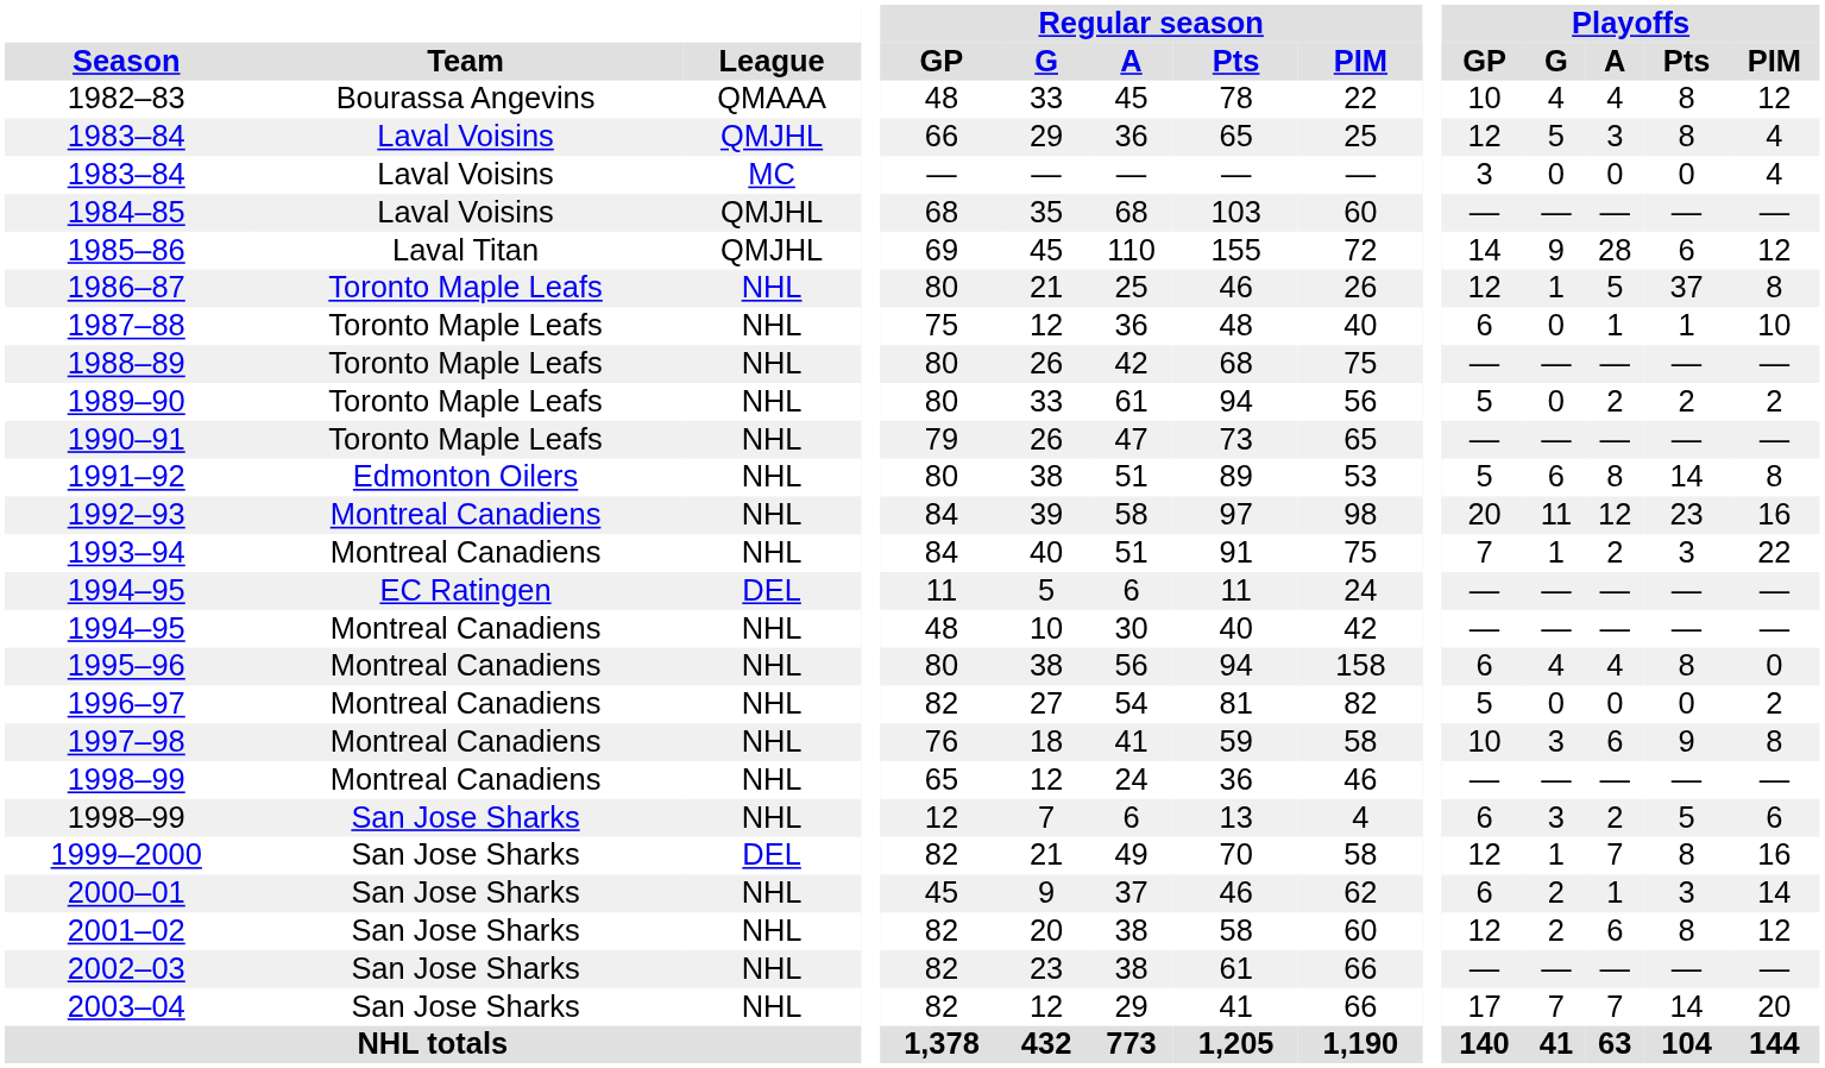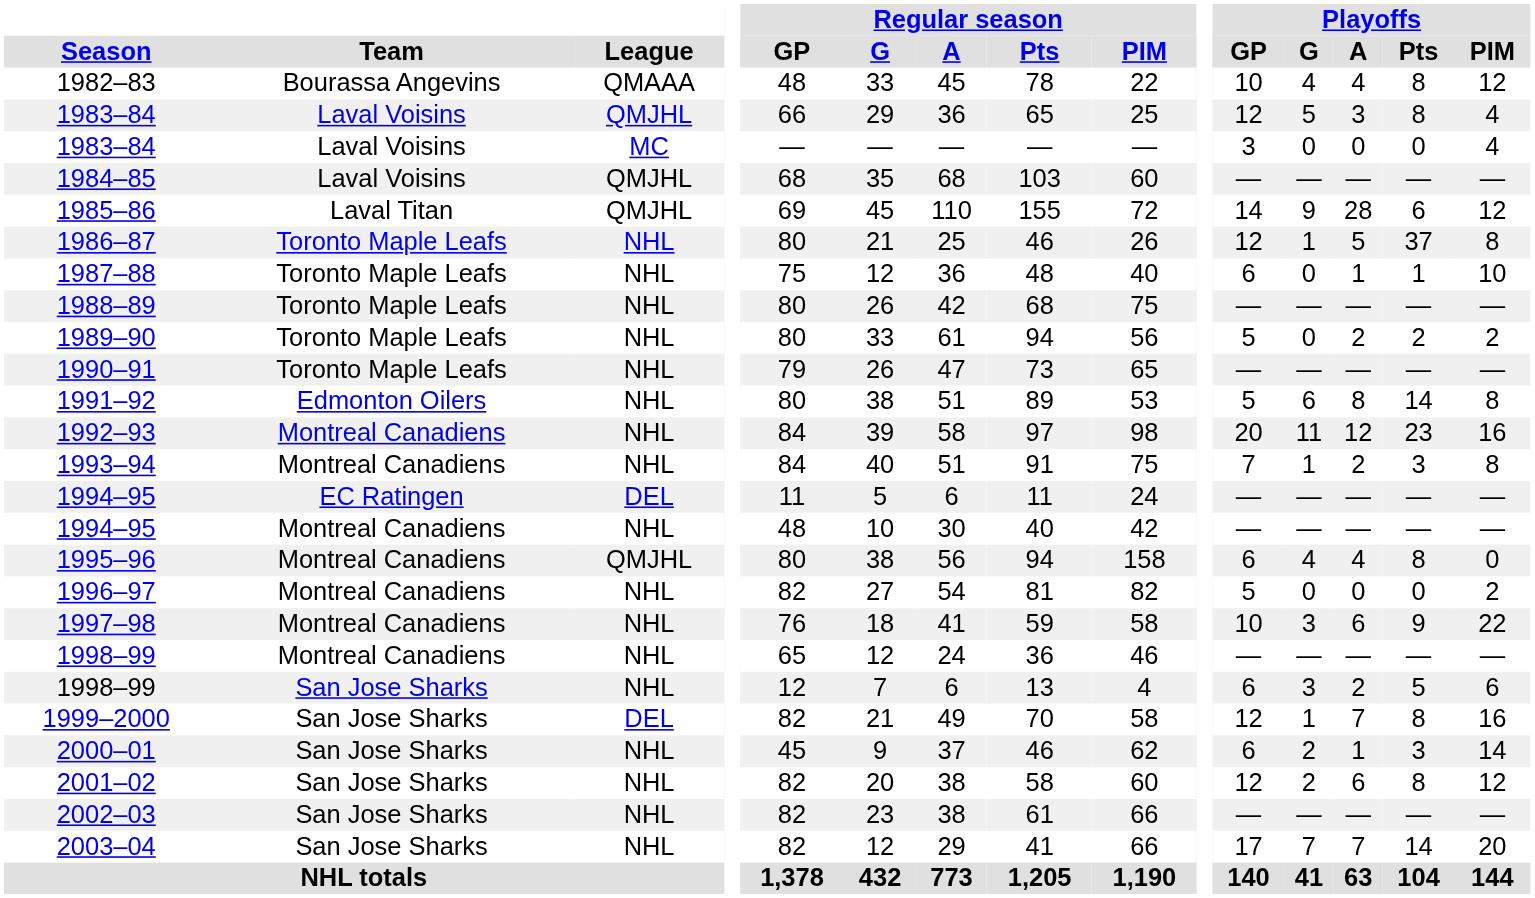 <table border="0" cellpadding="1" cellspacing="0" style="text-align:center; width:60em">
 <tr bgcolor="#e0e0e0">
 <th colspan="3" bgcolor="#ffffff"> </th>
 <th rowspan="99" bgcolor="#ffffff"> </th>
 <th colspan="5"><a href='#'>Regular season</a></th>
 <th rowspan="99" bgcolor="#ffffff"> </th>
 <th colspan="5"><a href='#'>Playoffs</a></th>
 </tr>
 <tr bgcolor="#e0e0e0">
 <th><a href='#'>Season</a></th>
 <th>Team</th>
 <th>League</th>
 <th>GP</th>
 <th><a href='#'>G</a></th>
 <th><a href='#'>A</a></th>
 <th><a href='#'>Pts</a></th>
 <th><a href='#'>PIM</a></th>
 <th>GP</th>
 <th>G</th>
 <th>A</th>
 <th>Pts</th>
 <th>PIM</th>
 </tr>
 <tr>
 <td>1982–83</td>
 <td>Bourassa Angevins</td>
 <td>QMAAA</td>
 <td>48</td>
 <td>33</td>
 <td>45</td>
 <td>78</td>
 <td>22</td>
 <td>10</td>
 <td>4</td>
 <td>4</td>
 <td>8</td>
 <td>12</td>
 </tr>
 <tr bgcolor="#f0f0f0">
 <td><a href='#'>1983–84</a></td>
 <td><a href='#'>Laval Voisins</a></td>
 <td><a href='#'>QMJHL</a></td>
 <td>66</td>
 <td>29</td>
 <td>36</td>
 <td>65</td>
 <td>25</td>
 <td>12</td>
 <td>5</td>
 <td>3</td>
 <td>8</td>
 <td>4</td>
 </tr>
 <tr>
 <td><a href='#'>1983–84</a></td>
 <td>Laval Voisins</td>
 <td><a href='#'>MC</a></td>
 <td>—</td>
 <td>—</td>
 <td>—</td>
 <td>—</td>
 <td>—</td>
 <td>3</td>
 <td>0</td>
 <td>0</td>
 <td>0</td>
 <td>4</td>
 </tr>
 <tr bgcolor="#f0f0f0">
 <td><a href='#'>1984–85</a></td>
 <td>Laval Voisins</td>
 <td>QMJHL</td>
 <td>68</td>
 <td>35</td>
 <td>68</td>
 <td>103</td>
 <td>60</td>
 <td>—</td>
 <td>—</td>
 <td>—</td>
 <td>—</td>
 <td>—</td>
 </tr>
 <tr>
 <td><a href='#'>1985–86</a></td>
 <td>Laval Titan</td>
 <td>QMJHL</td>
 <td>69</td>
 <td>45</td>
 <td>110</td>
 <td>155</td>
 <td>72</td>
 <td>14</td>
 <td>9</td>
 <td>28</td>
 <td>6</td>
 <td>12</td>
 </tr>
 <tr bgcolor="#f0f0f0">
 <td><a href='#'>1986–87</a></td>
 <td><a href='#'>Toronto Maple Leafs</a></td>
 <td><a href='#'>NHL</a></td>
 <td>80</td>
 <td>21</td>
 <td>25</td>
 <td>46</td>
 <td>26</td>
 <td>12</td>
 <td>1</td>
 <td>5</td>
 <td>37</td>
 <td>8</td>
 </tr>
 <tr>
 <td><a href='#'>1987–88</a></td>
 <td>Toronto Maple Leafs</td>
 <td>NHL</td>
 <td>75</td>
 <td>12</td>
 <td>36</td>
 <td>48</td>
 <td>40</td>
 <td>6</td>
 <td>0</td>
 <td>1</td>
 <td>1</td>
 <td>10</td>
 </tr>
 <tr bgcolor="#f0f0f0">
 <td><a href='#'>1988–89</a></td>
 <td>Toronto Maple Leafs</td>
 <td>NHL</td>
 <td>80</td>
 <td>26</td>
 <td>42</td>
 <td>68</td>
 <td>75</td>
 <td>—</td>
 <td>—</td>
 <td>—</td>
 <td>—</td>
 <td>—</td>
 </tr>
 <tr>
 <td><a href='#'>1989–90</a></td>
 <td>Toronto Maple Leafs</td>
 <td>NHL</td>
 <td>80</td>
 <td>33</td>
 <td>61</td>
 <td>94</td>
 <td>56</td>
 <td>5</td>
 <td>0</td>
 <td>2</td>
 <td>2</td>
 <td>2</td>
 </tr>
 <tr bgcolor="#f0f0f0">
 <td><a href='#'>1990–91</a></td>
 <td>Toronto Maple Leafs</td>
 <td>NHL</td>
 <td>79</td>
 <td>26</td>
 <td>47</td>
 <td>73</td>
 <td>65</td>
 <td>—</td>
 <td>—</td>
 <td>—</td>
 <td>—</td>
 <td>—</td>
 </tr>
 <tr>
 <td><a href='#'>1991–92</a></td>
 <td><a href='#'>Edmonton Oilers</a></td>
 <td>NHL</td>
 <td>80</td>
 <td>38</td>
 <td>51</td>
 <td>89</td>
 <td>53</td>
 <td>5</td>
 <td>6</td>
 <td>8</td>
 <td>14</td>
 <td>8</td>
 </tr>
 <tr bgcolor="#f0f0f0">
 <td><a href='#'>1992–93</a></td>
 <td><a href='#'>Montreal Canadiens</a></td>
 <td>NHL</td>
 <td>84</td>
 <td>39</td>
 <td>58</td>
 <td>97</td>
 <td>98</td>
 <td>20</td>
 <td>11</td>
 <td>12</td>
 <td>23</td>
 <td>16</td>
 </tr>
 <tr>
 <td><a href='#'>1993–94</a></td>
 <td>Montreal Canadiens</td>
 <td>NHL</td>
 <td>84</td>
 <td>40</td>
 <td>51</td>
 <td>91</td>
 <td>75</td>
 <td>7</td>
 <td>1</td>
 <td>2</td>
 <td>3</td>
-<td>22</td>
+<td>8</td>
 </tr>
 <tr bgcolor="#f0f0f0">
 <td><a href='#'>1994–95</a></td>
 <td><a href='#'>EC Ratingen</a></td>
 <td><a href='#'>DEL</a></td>
 <td>11</td>
 <td>5</td>
 <td>6</td>
 <td>11</td>
 <td>24</td>
 <td>—</td>
 <td>—</td>
 <td>—</td>
 <td>—</td>
 <td>—</td>
 </tr>
 <tr>
 <td><a href='#'>1994–95</a></td>
 <td>Montreal Canadiens</td>
 <td>NHL</td>
 <td>48</td>
 <td>10</td>
 <td>30</td>
 <td>40</td>
 <td>42</td>
 <td>—</td>
 <td>—</td>
 <td>—</td>
 <td>—</td>
 <td>—</td>
 </tr>
 <tr bgcolor="#f0f0f0">
 <td><a href='#'>1995–96</a></td>
 <td>Montreal Canadiens</td>
-<td>NHL</td>
+<td>QMJHL</td>
 <td>80</td>
 <td>38</td>
 <td>56</td>
 <td>94</td>
 <td>158</td>
 <td>6</td>
 <td>4</td>
 <td>4</td>
 <td>8</td>
 <td>0</td>
 </tr>
 <tr>
 <td><a href='#'>1996–97</a></td>
 <td>Montreal Canadiens</td>
 <td>NHL</td>
 <td>82</td>
 <td>27</td>
 <td>54</td>
 <td>81</td>
 <td>82</td>
 <td>5</td>
 <td>0</td>
 <td>0</td>
 <td>0</td>
 <td>2</td>
 </tr>
 <tr bgcolor="#f0f0f0">
 <td><a href='#'>1997–98</a></td>
 <td>Montreal Canadiens</td>
 <td>NHL</td>
 <td>76</td>
 <td>18</td>
 <td>41</td>
 <td>59</td>
 <td>58</td>
 <td>10</td>
 <td>3</td>
 <td>6</td>
 <td>9</td>
-<td>8</td>
+<td>22</td>
 </tr>
 <tr>
 <td><a href='#'>1998–99</a></td>
 <td>Montreal Canadiens</td>
 <td>NHL</td>
 <td>65</td>
 <td>12</td>
 <td>24</td>
 <td>36</td>
 <td>46</td>
 <td>—</td>
 <td>—</td>
 <td>—</td>
 <td>—</td>
 <td>—</td>
 </tr>
 <tr bgcolor="#f0f0f0">
 <td>1998–99</td>
 <td><a href='#'>San Jose Sharks</a></td>
 <td>NHL</td>
 <td>12</td>
 <td>7</td>
 <td>6</td>
 <td>13</td>
 <td>4</td>
 <td>6</td>
 <td>3</td>
 <td>2</td>
 <td>5</td>
 <td>6</td>
 </tr>
 <tr>
 <td><a href='#'>1999–2000</a></td>
 <td>San Jose Sharks</td>
 <td><a href='#'>DEL</a></td>
 <td>82</td>
 <td>21</td>
 <td>49</td>
 <td>70</td>
 <td>58</td>
 <td>12</td>
 <td>1</td>
 <td>7</td>
 <td>8</td>
 <td>16</td>
 </tr>
 <tr bgcolor="#f0f0f0">
 <td><a href='#'>2000–01</a></td>
 <td>San Jose Sharks</td>
 <td>NHL</td>
 <td>45</td>
 <td>9</td>
 <td>37</td>
 <td>46</td>
 <td>62</td>
 <td>6</td>
 <td>2</td>
 <td>1</td>
 <td>3</td>
 <td>14</td>
 </tr>
 <tr>
 <td><a href='#'>2001–02</a></td>
 <td>San Jose Sharks</td>
 <td>NHL</td>
 <td>82</td>
 <td>20</td>
 <td>38</td>
 <td>58</td>
 <td>60</td>
 <td>12</td>
 <td>2</td>
 <td>6</td>
 <td>8</td>
 <td>12</td>
 </tr>
 <tr bgcolor="#f0f0f0">
 <td><a href='#'>2002–03</a></td>
 <td>San Jose Sharks</td>
 <td>NHL</td>
 <td>82</td>
 <td>23</td>
 <td>38</td>
 <td>61</td>
 <td>66</td>
 <td>—</td>
 <td>—</td>
 <td>—</td>
 <td>—</td>
 <td>—</td>
 </tr>
 <tr>
 <td><a href='#'>2003–04</a></td>
 <td>San Jose Sharks</td>
 <td>NHL</td>
 <td>82</td>
 <td>12</td>
 <td>29</td>
 <td>41</td>
 <td>66</td>
 <td>17</td>
 <td>7</td>
 <td>7</td>
 <td>14</td>
 <td>20</td>
 </tr>
 <tr bgcolor="#e0e0e0">
 <th colspan="3">NHL totals</th>
 <th>1,378</th>
 <th>432</th>
 <th>773</th>
 <th>1,205</th>
 <th>1,190</th>
 <th>140</th>
 <th>41</th>
 <th>63</th>
 <th>104</th>
 <th>144</th>
 </tr>
 </table>
